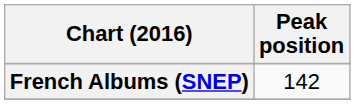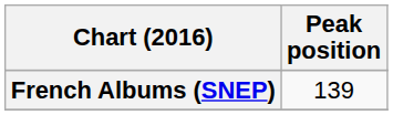 <table class="wikitable sortable plainrowheaders" style="text-align:center">
 <tr>
 <th scope="col">Chart (2016)</th>
 <th scope="col">Peak<br> position</th>
 </tr>
 <tr>
 </tr>
 <tr>
 <th scope="row">French Albums (<a href='#'>SNEP</a>)</th>
-<td>142</td>
+<td>139</td>
 </tr>
 <tr>
 </tr>
 </table>
